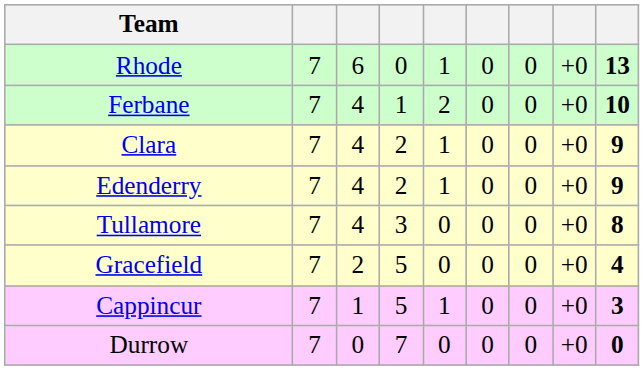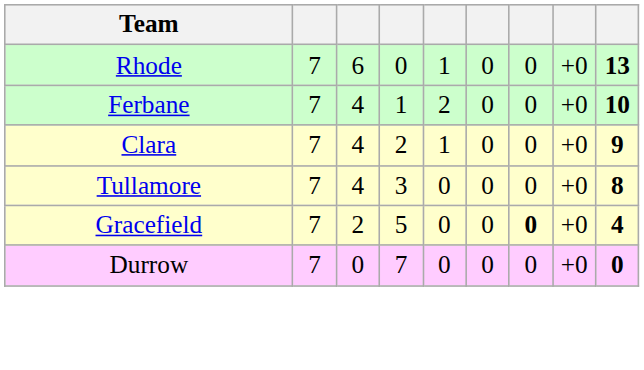 <table class="wikitable" style="text-align:center">
 <tr>
 <th style="width:175px;">Team</th>
 <th width="20"></th>
 <th width="20"></th>
 <th width="20"></th>
 <th width="20"></th>
 <th width="20"></th>
 <th width="20"></th>
 <th width="20"></th>
 <th width="20"></th>
 </tr>
 <tr style="background:#cfc;">
 <td><a href='#'>Rhode</a></td>
 <td>7</td>
 <td>6</td>
 <td>0</td>
 <td>1</td>
 <td>0</td>
 <td>0</td>
 <td>+0</td>
 <td><strong>13</strong></td>
 </tr>
 <tr style="background:#cfc;">
 <td><a href='#'>Ferbane</a></td>
 <td>7</td>
 <td>4</td>
 <td>1</td>
 <td>2</td>
 <td>0</td>
 <td>0</td>
 <td>+0</td>
 <td><strong>10</strong></td>
 </tr>
 <tr style="background:#ffffcc;">
 <td><a href='#'>Clara</a></td>
 <td>7</td>
 <td>4</td>
 <td>2</td>
 <td>1</td>
 <td>0</td>
 <td>0</td>
 <td>+0</td>
 <td><strong>9</strong></td>
 </tr>
 <tr style="background:#ffffcc;">
-<td><a href='#'>Edenderry</a></td>
-<td>7</td>
-<td>4</td>
-<td>2</td>
-<td>1</td>
-<td>0</td>
-<td>0</td>
-<td>+0</td>
-<td><strong>9</strong></td>
-</tr>
-<tr style="background:#ffffcc;">
 <td><a href='#'>Tullamore</a></td>
 <td>7</td>
 <td>4</td>
 <td>3</td>
 <td>0</td>
 <td>0</td>
 <td>0</td>
 <td>+0</td>
 <td><strong>8</strong></td>
 </tr>
 <tr style="background:#ffffcc;">
 <td><a href='#'>Gracefield</a></td>
 <td>7</td>
 <td>2</td>
 <td>5</td>
 <td>0</td>
 <td>0</td>
-<td>0</td>
+<td><strong>0</strong></td>
 <td>+0</td>
 <td><strong>4</strong></td>
-</tr>
-<tr style="background:#fcf;">
-<td><a href='#'>Cappincur</a></td>
-<td>7</td>
-<td>1</td>
-<td>5</td>
-<td>1</td>
-<td>0</td>
-<td>0</td>
-<td>+0</td>
-<td><strong>3</strong></td>
 </tr>
 <tr style="background:#fcf;">
 <td>Durrow</td>
 <td>7</td>
 <td>0</td>
 <td>7</td>
 <td>0</td>
 <td>0</td>
 <td>0</td>
 <td>+0</td>
 <td><strong>0</strong></td>
 </tr>
 </table>
